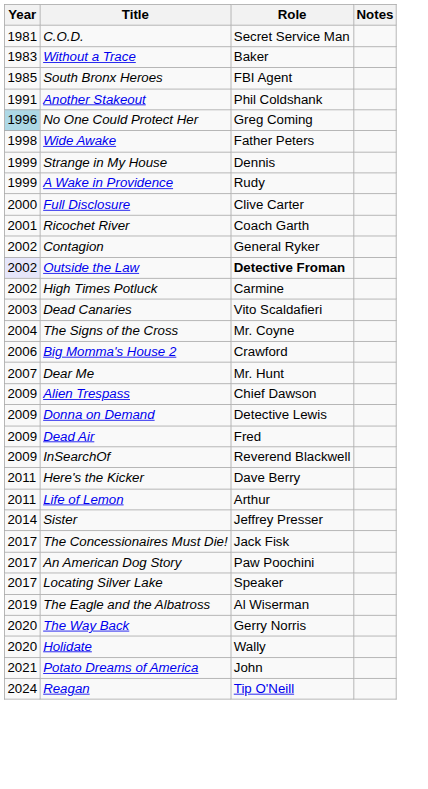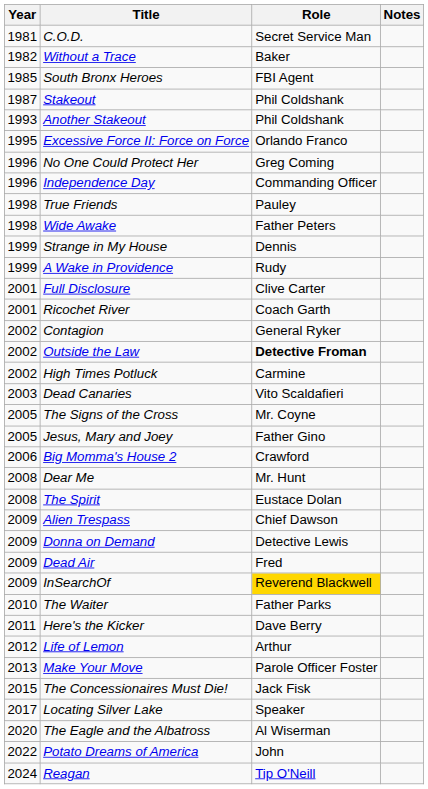 <table class="wikitable sortable">
 <tr>
 <th>Year</th>
 <th>Title</th>
 <th>Role</th>
 <th>Notes</th>
 </tr>
 <tr>
 <td>1981</td>
 <td><em>C.O.D.</em></td>
 <td>Secret Service Man</td>
 <td></td>
 </tr>
 <tr>
-<td>1983</td>
+<td>1982</td>
 <td><em><a href='#'>Without a Trace</a></em></td>
 <td>Baker</td>
 <td></td>
 </tr>
 <tr>
 <td>1985</td>
 <td><em>South Bronx Heroes</em></td>
 <td>FBI Agent</td>
 <td></td>
 </tr>
 <tr>
-<td>1991</td>
+<td>1987</td>
+<td><em><a href='#'>Stakeout</a></em></td>
+<td>Phil Coldshank</td>
+<td></td>
+</tr>
+<tr>
+<td>1993</td>
 <td><em><a href='#'>Another Stakeout</a></em></td>
 <td>Phil Coldshank</td>
 <td></td>
 </tr>
 <tr>
-<td style="background: lightblue;">1996</td>
+<td>1995</td>
+<td><em><a href='#'>Excessive Force II: Force on Force</a></em></td>
+<td>Orlando Franco</td>
+<td></td>
+</tr>
+<tr>
+<td>1996</td>
 <td><em>No One Could Protect Her</em></td>
 <td>Greg Coming</td>
+<td></td>
+</tr>
+<tr>
+<td>1996</td>
+<td><em><a href='#'>Independence Day</a></em></td>
+<td>Commanding Officer</td>
+<td></td>
+</tr>
+<tr>
+<td>1998</td>
+<td><em>True Friends</em></td>
+<td>Pauley</td>
 <td></td>
 </tr>
 <tr>
 <td>1998</td>
 <td><em><a href='#'>Wide Awake</a></em></td>
 <td>Father Peters</td>
 <td></td>
 </tr>
 <tr>
 <td>1999</td>
 <td><em>Strange in My House</em></td>
 <td>Dennis</td>
 <td></td>
 </tr>
 <tr>
 <td>1999</td>
 <td><em><a href='#'>A Wake in Providence</a></em></td>
 <td>Rudy</td>
 <td></td>
 </tr>
 <tr>
-<td>2000</td>
+<td>2001</td>
 <td><em><a href='#'>Full Disclosure</a></em></td>
 <td>Clive Carter</td>
 <td></td>
 </tr>
 <tr>
 <td>2001</td>
 <td><em>Ricochet River</em></td>
 <td>Coach Garth</td>
 <td></td>
 </tr>
 <tr>
 <td>2002</td>
 <td><em>Contagion</em></td>
 <td>General Ryker</td>
 <td></td>
 </tr>
 <tr>
-<td style="background: lavender;">2002</td>
+<td>2002</td>
 <td><em><a href='#'>Outside the Law</a></em></td>
 <td><strong>Detective Froman</strong></td>
 <td></td>
 </tr>
 <tr>
 <td>2002</td>
 <td><em>High Times Potluck</em></td>
 <td>Carmine</td>
 <td></td>
 </tr>
 <tr>
 <td>2003</td>
 <td><em>Dead Canaries</em></td>
 <td>Vito Scaldafieri</td>
 <td></td>
 </tr>
 <tr>
-<td>2004</td>
+<td>2005</td>
 <td><em>The Signs of the Cross</em></td>
 <td>Mr. Coyne</td>
+<td></td>
+</tr>
+<tr>
+<td>2005</td>
+<td><em>Jesus, Mary and Joey</em></td>
+<td>Father Gino</td>
 <td></td>
 </tr>
 <tr>
 <td>2006</td>
 <td><em><a href='#'>Big Momma's House 2</a></em></td>
 <td>Crawford</td>
 <td></td>
 </tr>
 <tr>
-<td>2007</td>
+<td>2008</td>
 <td><em>Dear Me</em></td>
 <td>Mr. Hunt</td>
+<td></td>
+</tr>
+<tr>
+<td>2008</td>
+<td><em><a href='#'>The Spirit</a></em></td>
+<td>Eustace Dolan</td>
 <td></td>
 </tr>
 <tr>
 <td>2009</td>
 <td><em><a href='#'>Alien Trespass</a></em></td>
 <td>Chief Dawson</td>
 <td></td>
 </tr>
 <tr>
 <td>2009</td>
 <td><em><a href='#'>Donna on Demand</a></em></td>
 <td>Detective Lewis</td>
 <td></td>
 </tr>
 <tr>
 <td>2009</td>
 <td><em><a href='#'>Dead Air</a></em></td>
 <td>Fred</td>
 <td></td>
 </tr>
 <tr>
 <td>2009</td>
 <td><em>InSearchOf</em></td>
-<td>Reverend Blackwell</td>
+<td style="background: gold;">Reverend Blackwell</td>
+<td></td>
+</tr>
+<tr>
+<td>2010</td>
+<td><em>The Waiter</em></td>
+<td>Father Parks</td>
 <td></td>
 </tr>
 <tr>
 <td>2011</td>
 <td><em>Here's the Kicker</em></td>
 <td>Dave Berry</td>
 <td></td>
 </tr>
 <tr>
-<td>2011</td>
+<td>2012</td>
 <td><em><a href='#'>Life of Lemon</a></em></td>
 <td>Arthur</td>
 <td></td>
 </tr>
 <tr>
-<td>2014</td>
-<td><em>Sister</em></td>
-<td>Jeffrey Presser</td>
+<td>2013</td>
+<td><em><a href='#'>Make Your Move</a></em></td>
+<td>Parole Officer Foster</td>
 <td></td>
 </tr>
 <tr>
-<td>2017</td>
+<td>2015</td>
 <td><em>The Concessionaires Must Die!</em></td>
 <td>Jack Fisk</td>
-<td></td>
-</tr>
-<tr>
-<td>2017</td>
-<td><em>An American Dog Story</em></td>
-<td>Paw Poochini</td>
 <td></td>
 </tr>
 <tr>
 <td>2017</td>
 <td><em>Locating Silver Lake</em></td>
 <td>Speaker</td>
 <td></td>
 </tr>
 <tr>
-<td>2019</td>
+<td>2020</td>
 <td><em>The Eagle and the Albatross</em></td>
 <td>Al Wiserman</td>
 <td></td>
 </tr>
 <tr>
-<td>2020</td>
-<td><em><a href='#'>The Way Back</a></em></td>
-<td>Gerry Norris</td>
-<td></td>
-</tr>
-<tr>
-<td>2020</td>
-<td><em><a href='#'>Holidate</a></em></td>
-<td>Wally</td>
-<td></td>
-</tr>
-<tr>
-<td>2021</td>
+<td>2022</td>
 <td><em><a href='#'>Potato Dreams of America</a></em></td>
 <td>John</td>
 <td></td>
 </tr>
 <tr>
 <td>2024</td>
 <td><em><a href='#'>Reagan</a></em></td>
 <td><a href='#'>Tip O'Neill</a></td>
 <td></td>
 </tr>
 </table>
